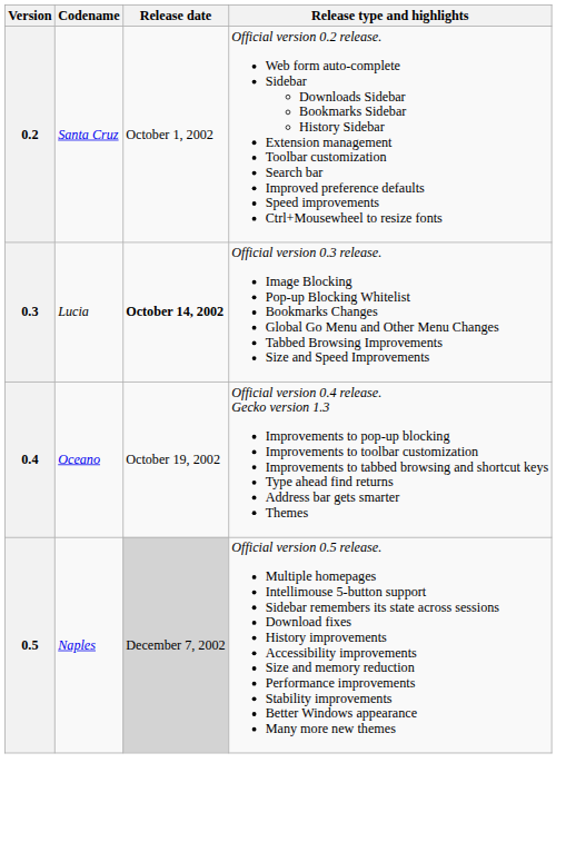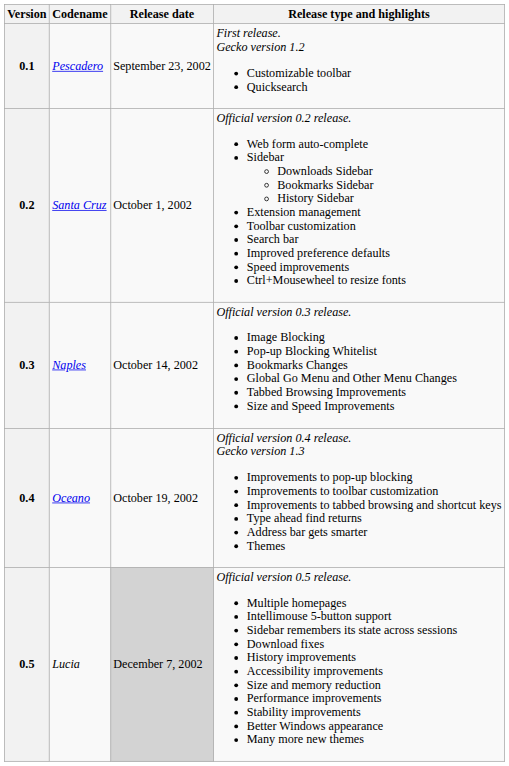 <table class="wikitable mw-collapsible">
 <tr>
 <th scope="col">Version</th>
 <th scope="col">Codename</th>
 <th scope="col">Release date</th>
 <th scope="col">Release type and highlights</th>
+</tr>
+<tr>
+<th scope="row">0.1</th>
+<td><em><a href='#'>Pescadero</a></em></td>
+<td>September 23, 2002</td>
+<td><em>First release.</em><br><em>Gecko version 1.2</em><ul><li>Customizable toolbar</li><li>Quicksearch</li></ul></td>
 </tr>
 <tr>
 <th scope="row">0.2</th>
 <td><em><a href='#'>Santa Cruz</a></em></td>
 <td>October 1, 2002</td>
 <td><em>Official version 0.2 release.</em><br><ul><li>Web form auto-complete</li><li>Sidebar<ul><li>Downloads Sidebar</li><li>Bookmarks Sidebar</li><li>History Sidebar</li></ul></li><li>Extension management</li><li>Toolbar customization</li><li>Search bar</li><li>Improved preference defaults</li><li>Speed improvements</li><li>Ctrl+Mousewheel to resize fonts</li></ul></td>
 </tr>
 <tr>
 <th scope="row">0.3</th>
-<td><em>Lucia</em></td>
-<td><strong>October 14, 2002</strong></td>
+<td><em><a href='#'>Naples</a></em></td>
+<td>October 14, 2002</td>
 <td><em>Official version 0.3 release.</em><br><ul><li>Image Blocking</li><li>Pop-up Blocking Whitelist</li><li>Bookmarks Changes</li><li>Global Go Menu and Other Menu Changes</li><li>Tabbed Browsing Improvements</li><li>Size and Speed Improvements</li></ul></td>
 </tr>
 <tr>
 <th scope="row">0.4</th>
 <td><em><a href='#'>Oceano</a></em></td>
 <td>October 19, 2002</td>
 <td><em>Official version 0.4 release.</em><br><em>Gecko version 1.3</em><ul><li>Improvements to pop-up blocking</li><li>Improvements to toolbar customization</li><li>Improvements to tabbed browsing and shortcut keys</li><li>Type ahead find returns</li><li>Address bar gets smarter</li><li>Themes</li></ul></td>
 </tr>
 <tr>
 <th scope="row">0.5</th>
-<td><em><a href='#'>Naples</a></em></td>
+<td><em>Lucia</em></td>
 <td style="background: lightgrey;">December 7, 2002</td>
 <td><em>Official version 0.5 release.</em><br><ul><li>Multiple homepages</li><li>Intellimouse 5-button support</li><li>Sidebar remembers its state across sessions</li><li>Download fixes</li><li>History improvements</li><li>Accessibility improvements</li><li>Size and memory reduction</li><li>Performance improvements</li><li>Stability improvements</li><li>Better Windows appearance</li><li>Many more new themes</li></ul></td>
 </tr>
 </table>
